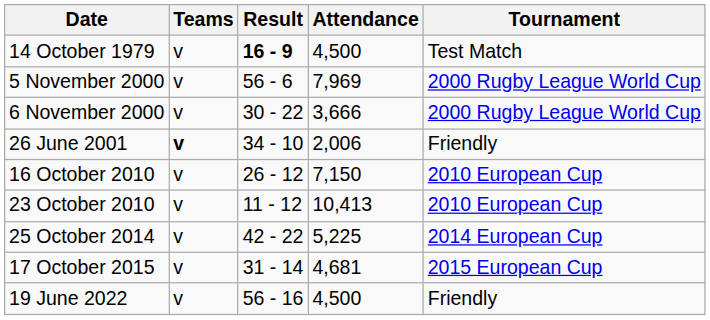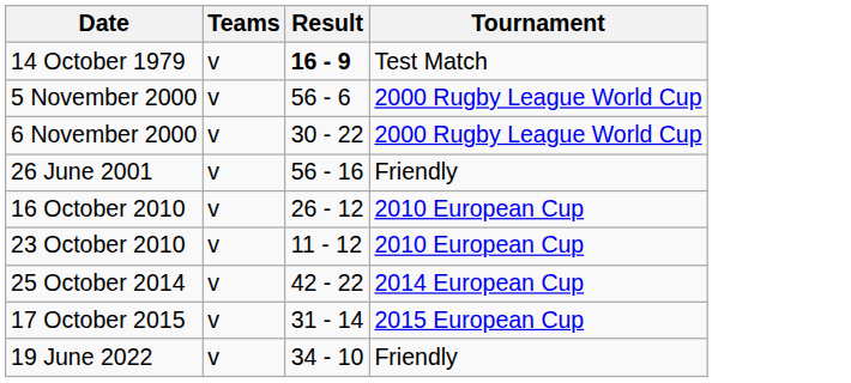 <table class="wikitable">
 <tr>
 <th>Date</th>
 <th>Teams</th>
 <th>Result</th>
-<th>Attendance</th>
 <th>Tournament</th>
 </tr>
 <tr>
 <td>14 October 1979</td>
 <td> v </td>
 <td><strong>16 - 9</strong></td>
-<td>4,500</td>
 <td>Test Match</td>
 </tr>
 <tr>
 <td>5 November 2000</td>
 <td> v </td>
 <td>56 - 6</td>
-<td>7,969</td>
 <td><a href='#'>2000 Rugby League World Cup</a></td>
 </tr>
 <tr>
 <td>6 November 2000</td>
 <td> v </td>
 <td>30 - 22</td>
-<td>3,666</td>
 <td><a href='#'>2000 Rugby League World Cup</a></td>
 </tr>
 <tr>
 <td>26 June 2001</td>
-<td><strong> v </strong></td>
-<td>34 - 10</td>
-<td>2,006</td>
+<td> v </td>
+<td>56 - 16</td>
 <td>Friendly</td>
 </tr>
 <tr>
 <td>16 October 2010</td>
 <td> v </td>
 <td>26 - 12</td>
-<td>7,150</td>
 <td><a href='#'>2010 European Cup</a></td>
 </tr>
 <tr>
 <td>23 October 2010</td>
 <td> v </td>
 <td>11 - 12</td>
-<td>10,413</td>
 <td><a href='#'>2010 European Cup</a></td>
 </tr>
 <tr>
 <td>25 October 2014</td>
 <td> v </td>
 <td>42 - 22</td>
-<td>5,225</td>
 <td><a href='#'>2014 European Cup</a></td>
 </tr>
 <tr>
 <td>17 October 2015</td>
 <td> v </td>
 <td>31 - 14</td>
-<td>4,681</td>
 <td><a href='#'>2015 European Cup</a></td>
 </tr>
 <tr>
 <td>19 June 2022</td>
 <td> v </td>
-<td>56 - 16</td>
-<td>4,500</td>
+<td>34 - 10</td>
 <td>Friendly</td>
 </tr>
 </table>
